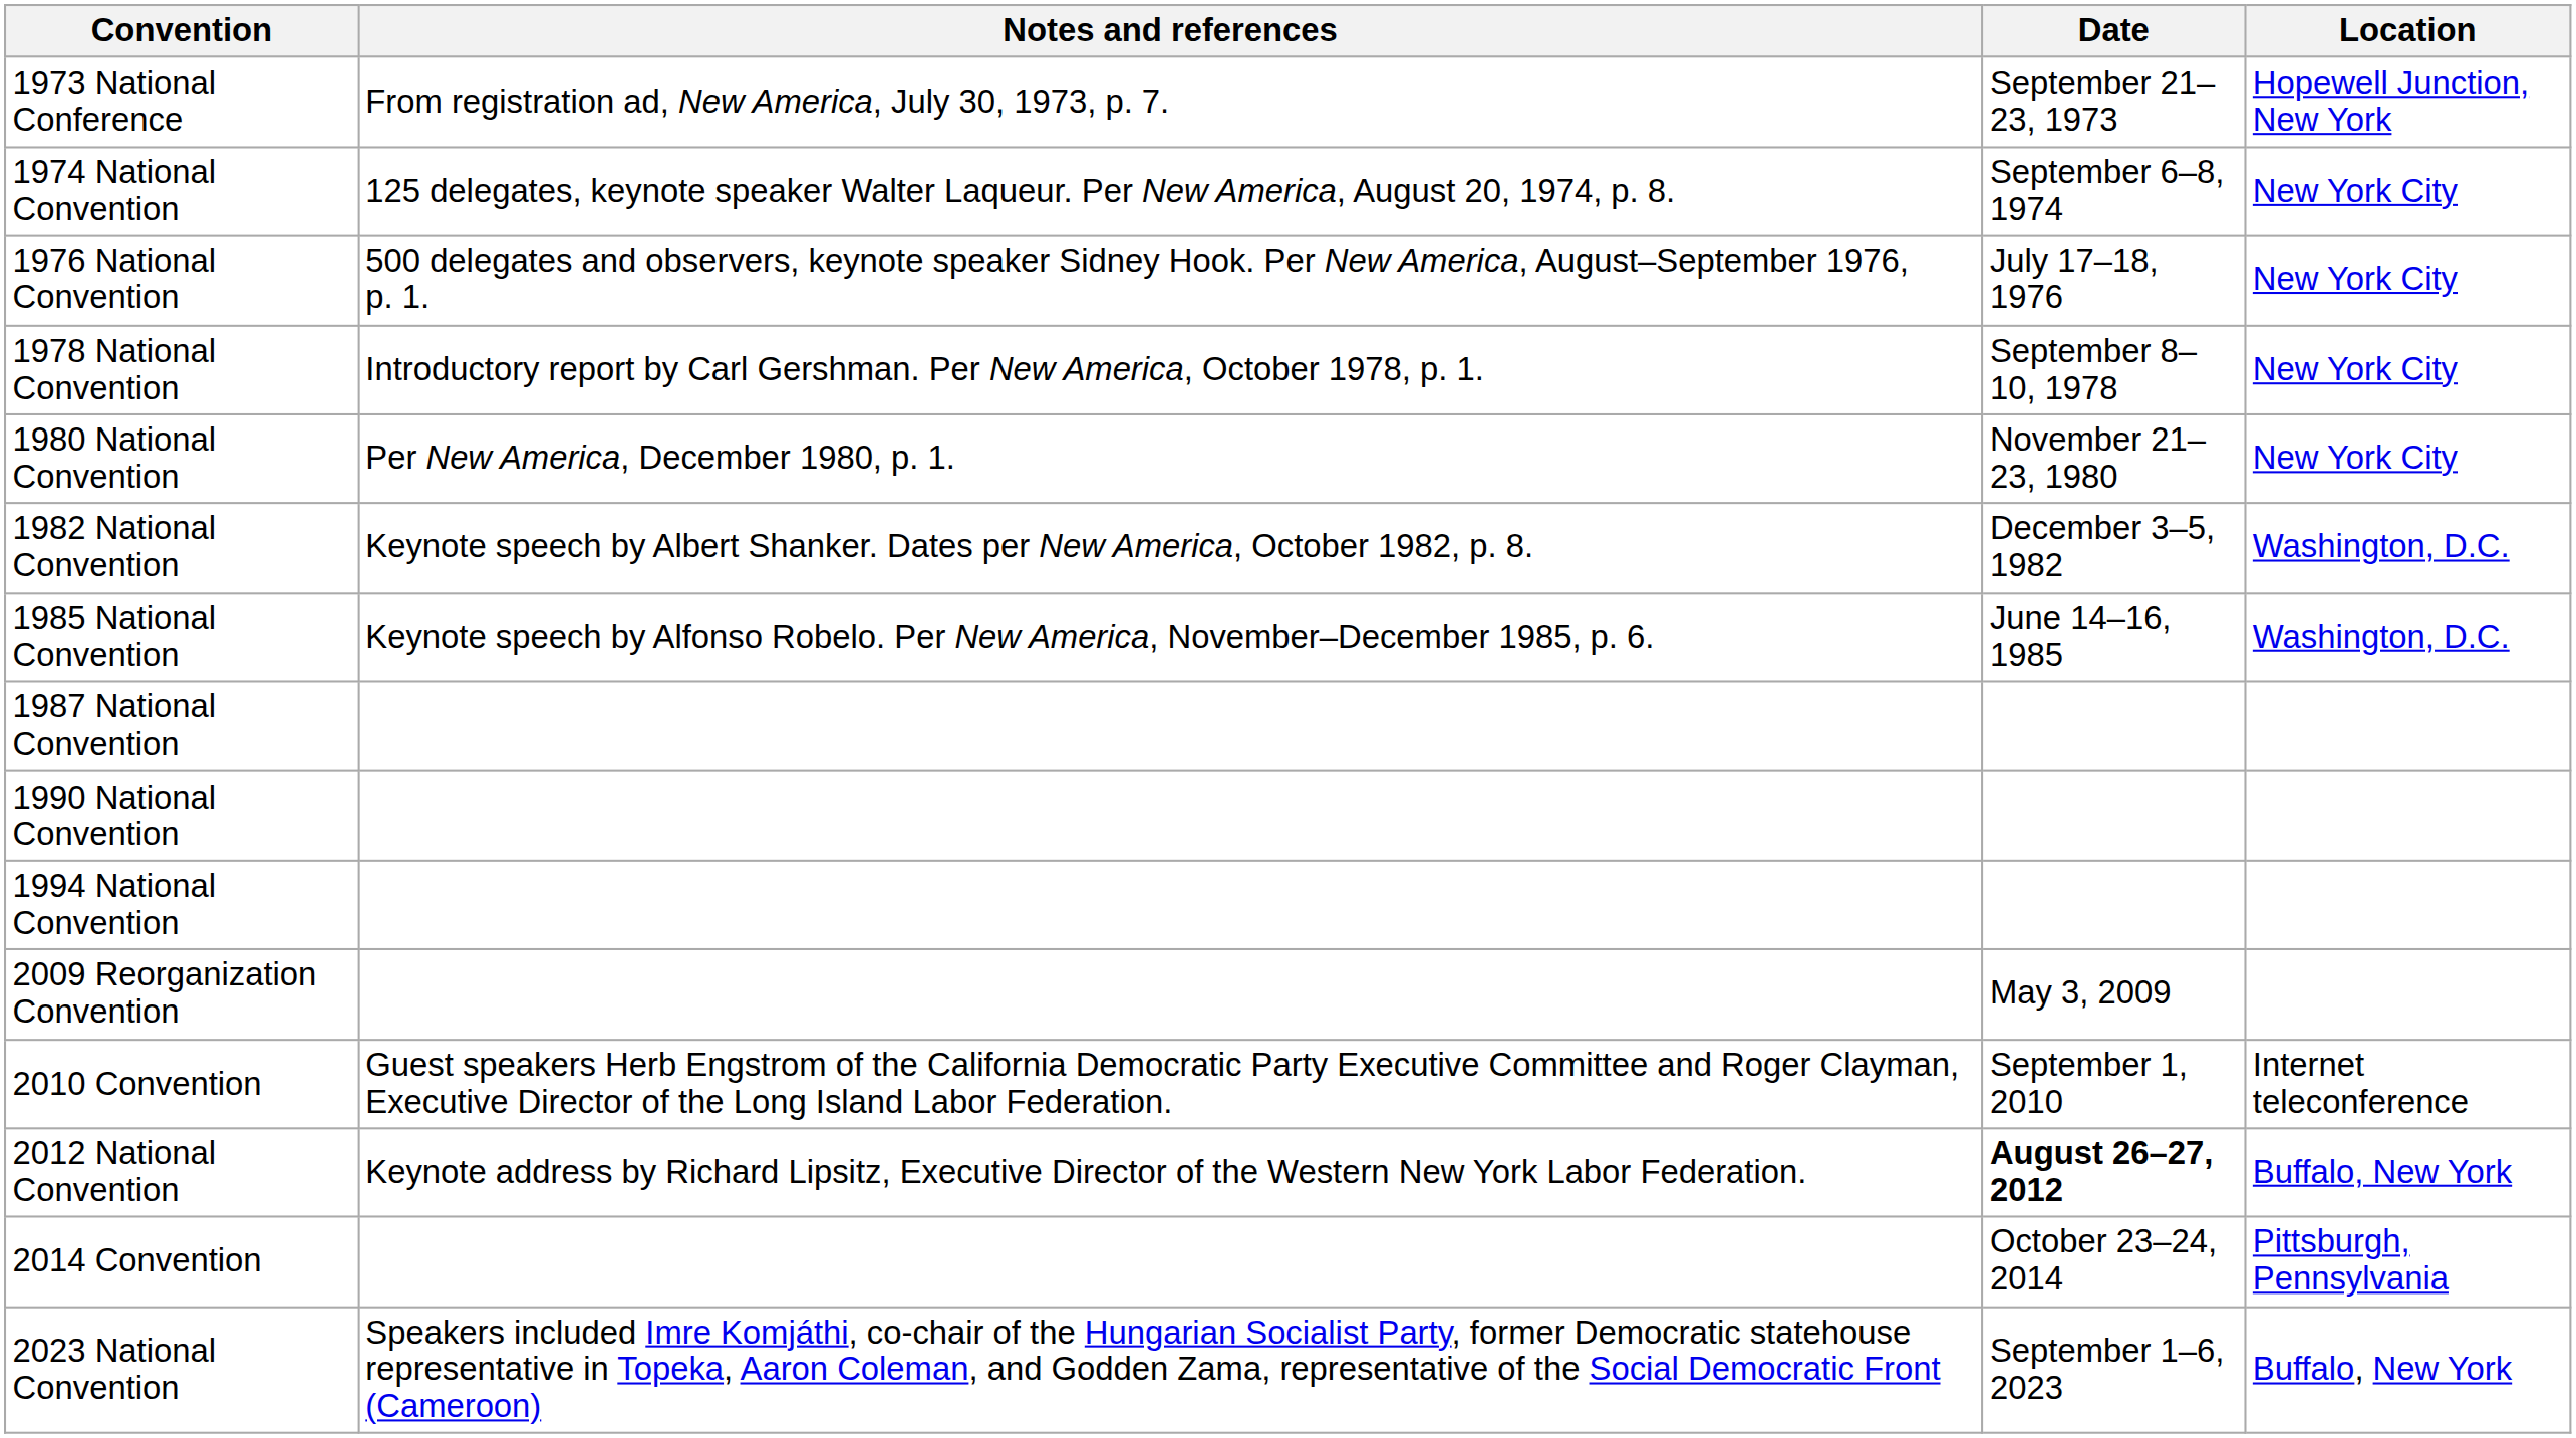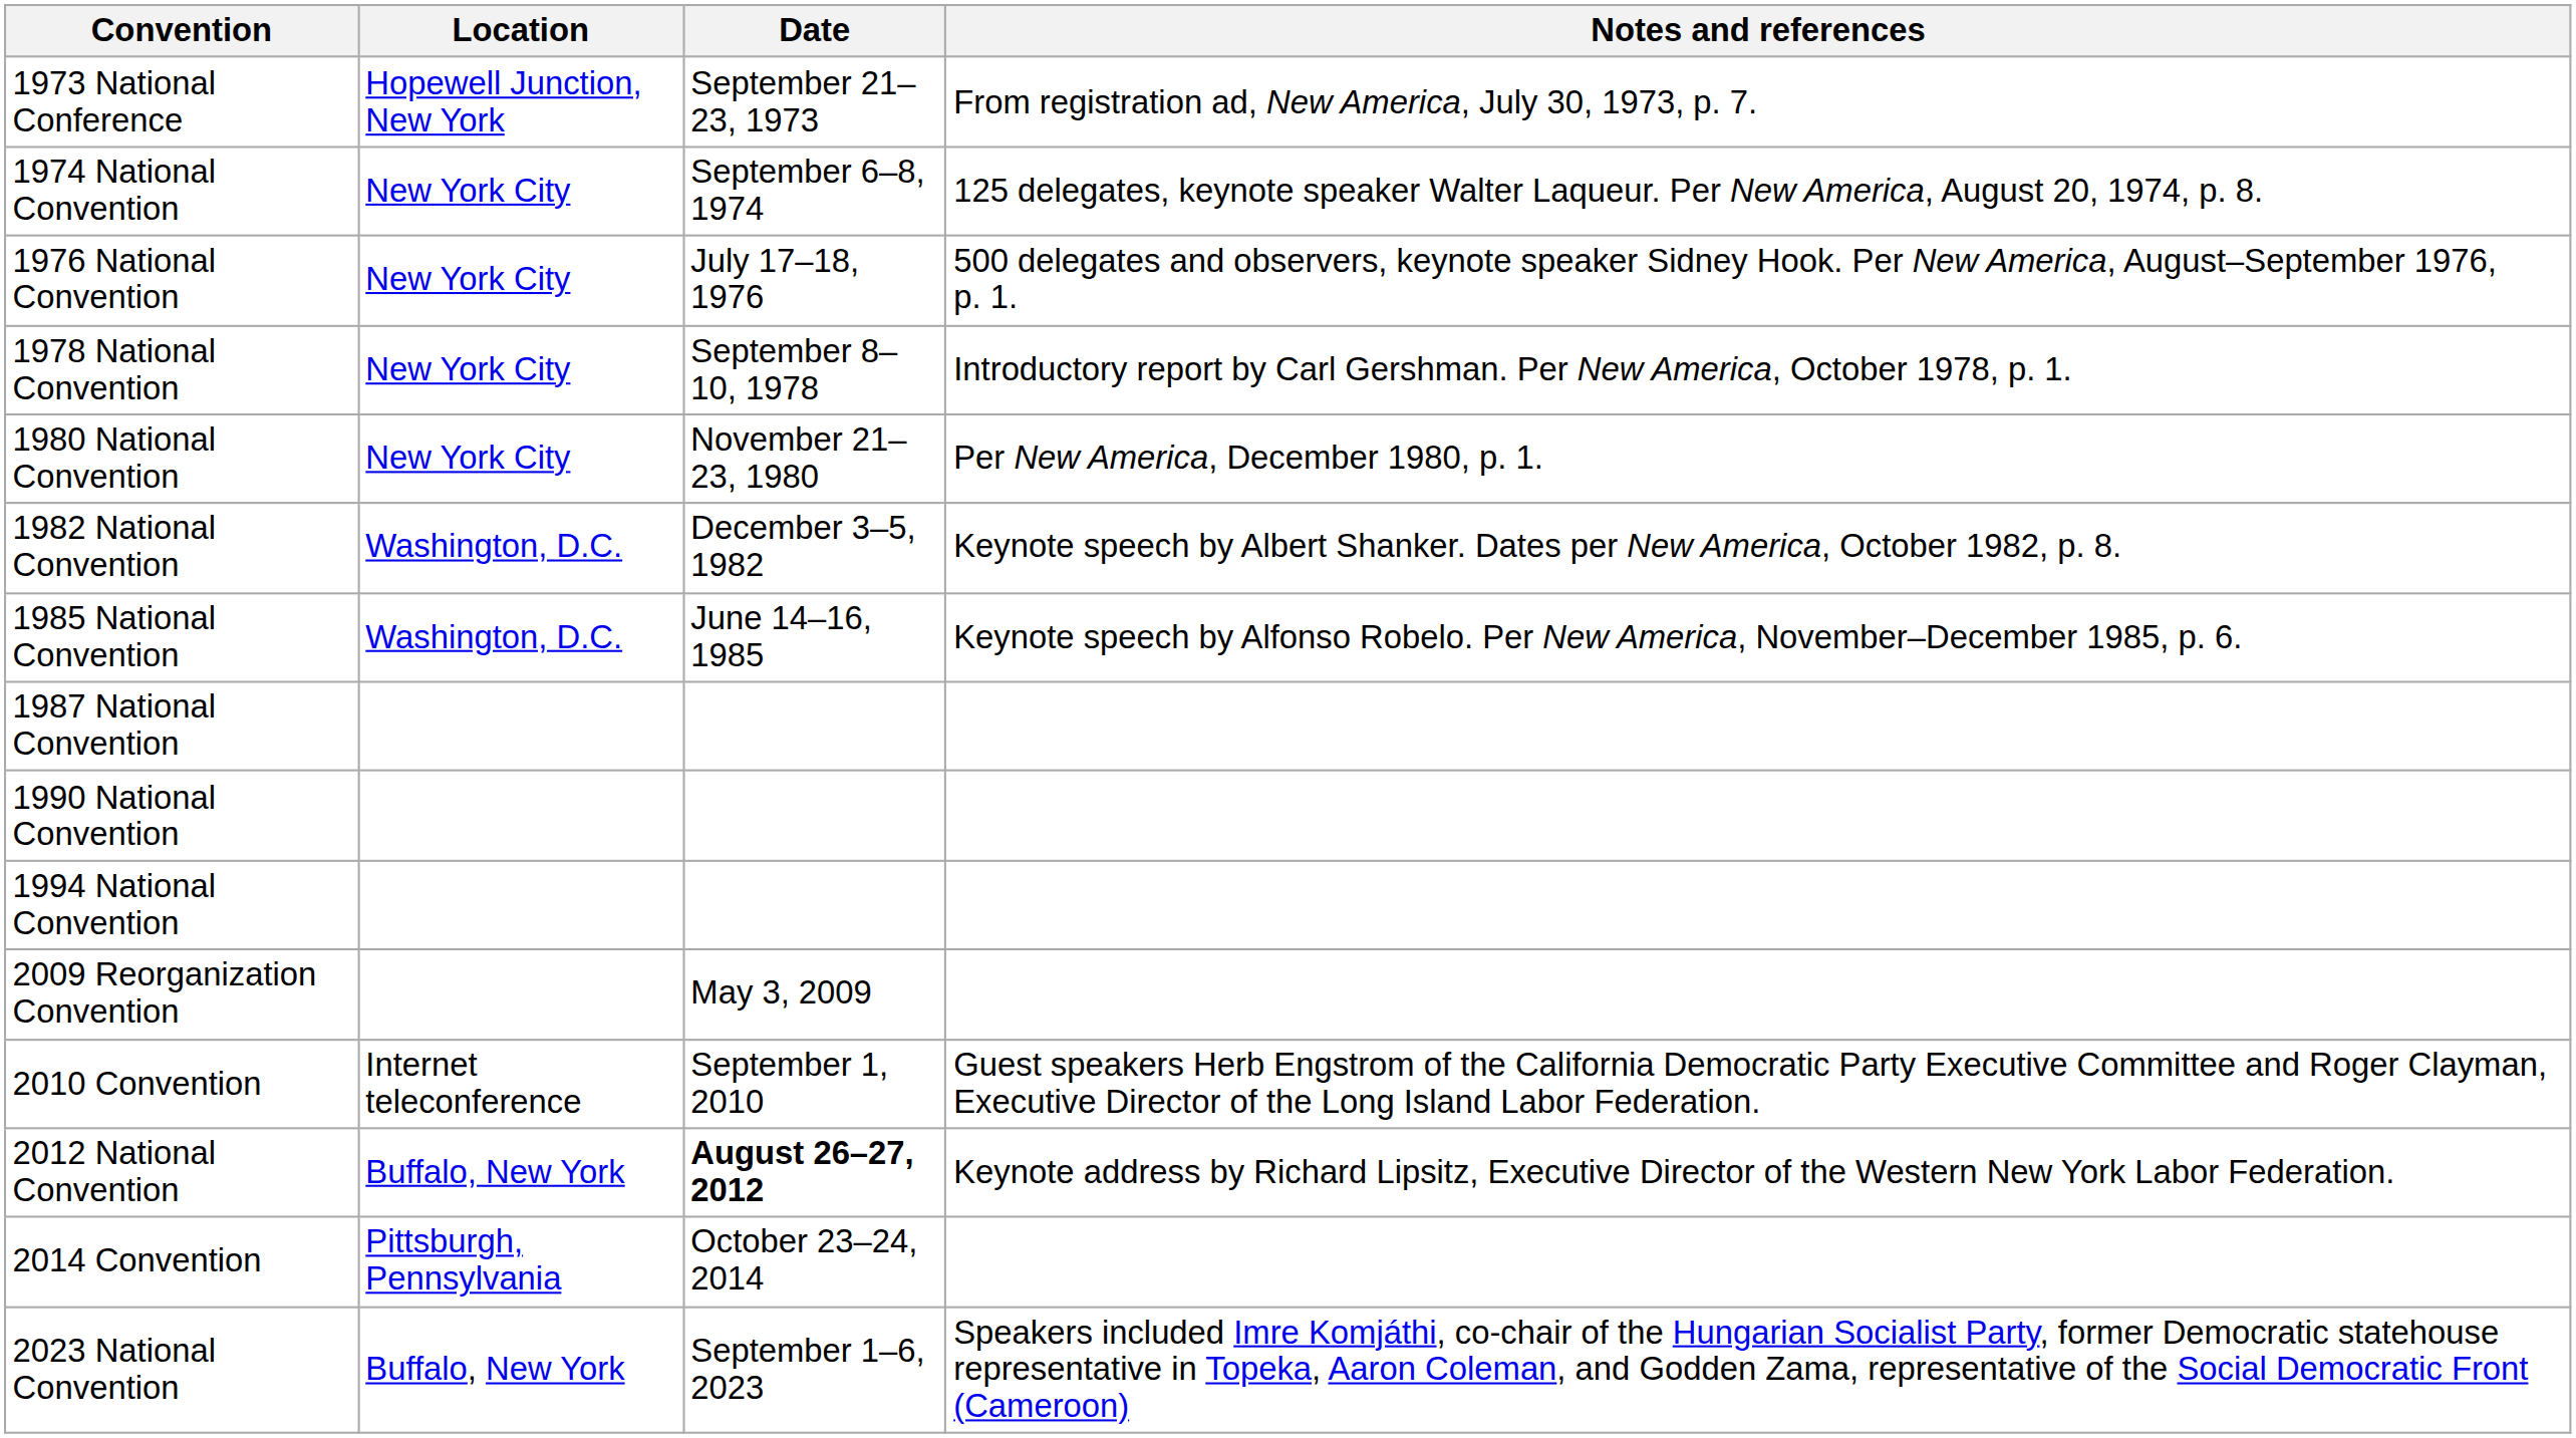 <table class="wikitable" style="Background:#fff;">
 <tr>
 <th>Convention</th>
+<th>Location</th>
+<th>Date</th>
 <th>Notes and references</th>
-<th>Date</th>
-<th>Location</th>
 </tr>
 <tr>
 <td>1973 National Conference</td>
+<td><a href='#'>Hopewell Junction, New York</a></td>
+<td>September 21–23, 1973</td>
 <td>From registration ad, <em>New America</em>, July 30, 1973, p. 7.</td>
-<td>September 21–23, 1973</td>
-<td><a href='#'>Hopewell Junction, New York</a></td>
 </tr>
 <tr>
 <td>1974 National Convention</td>
+<td><a href='#'>New York City</a></td>
+<td>September 6–8, 1974</td>
 <td>125 delegates, keynote speaker Walter Laqueur. Per <em>New America</em>, August 20, 1974, p. 8.</td>
-<td>September 6–8, 1974</td>
-<td><a href='#'>New York City</a></td>
 </tr>
 <tr>
 <td>1976 National Convention</td>
+<td><a href='#'>New York City</a></td>
+<td>July 17–18, 1976</td>
 <td>500 delegates and observers, keynote speaker Sidney Hook. Per <em>New America</em>, August–September 1976, p. 1.</td>
-<td>July 17–18, 1976</td>
-<td><a href='#'>New York City</a></td>
 </tr>
 <tr>
 <td>1978 National Convention</td>
+<td><a href='#'>New York City</a></td>
+<td>September 8–10, 1978</td>
 <td>Introductory report by Carl Gershman. Per <em>New America</em>, October 1978, p. 1.</td>
-<td>September 8–10, 1978</td>
-<td><a href='#'>New York City</a></td>
 </tr>
 <tr>
 <td>1980 National Convention</td>
+<td><a href='#'>New York City</a></td>
+<td>November 21–23, 1980</td>
 <td>Per <em>New America</em>, December 1980, p. 1.</td>
-<td>November 21–23, 1980</td>
-<td><a href='#'>New York City</a></td>
 </tr>
 <tr>
 <td>1982 National Convention</td>
+<td><a href='#'>Washington, D.C.</a></td>
+<td>December 3–5, 1982</td>
 <td>Keynote speech by Albert Shanker. Dates per <em>New America</em>, October 1982, p. 8.</td>
-<td>December 3–5, 1982</td>
-<td><a href='#'>Washington, D.C.</a></td>
 </tr>
 <tr>
 <td>1985 National Convention</td>
+<td><a href='#'>Washington, D.C.</a></td>
+<td>June 14–16, 1985</td>
 <td>Keynote speech by Alfonso Robelo. Per <em>New America</em>, November–December 1985, p. 6.</td>
-<td>June 14–16, 1985</td>
-<td><a href='#'>Washington, D.C.</a></td>
 </tr>
 <tr>
 <td>1987 National Convention</td>
 <td></td>
 <td></td>
 <td></td>
 </tr>
 <tr>
 <td>1990 National Convention</td>
 <td></td>
 <td></td>
 <td></td>
 </tr>
 <tr>
 <td>1994 National Convention</td>
 <td></td>
 <td></td>
 <td></td>
 </tr>
 <tr>
 <td>2009 Reorganization Convention</td>
 <td></td>
 <td>May 3, 2009</td>
 <td></td>
 </tr>
 <tr>
 <td>2010 Convention</td>
+<td>Internet teleconference</td>
+<td>September 1, 2010</td>
 <td>Guest speakers Herb Engstrom of the California Democratic Party Executive Committee and Roger Clayman, Executive Director of the Long Island Labor Federation.</td>
-<td>September 1, 2010</td>
-<td>Internet teleconference</td>
 </tr>
 <tr>
 <td>2012 National Convention</td>
+<td><a href='#'>Buffalo, New York</a></td>
+<td><strong>August 26–27, 2012</strong></td>
 <td>Keynote address by Richard Lipsitz, Executive Director of the Western New York Labor Federation.</td>
-<td><strong>August 26–27, 2012</strong></td>
-<td><a href='#'>Buffalo, New York</a></td>
 </tr>
 <tr>
 <td>2014 Convention</td>
+<td><a href='#'>Pittsburgh, Pennsylvania</a></td>
+<td>October 23–24, 2014</td>
 <td></td>
-<td>October 23–24, 2014</td>
-<td><a href='#'>Pittsburgh, Pennsylvania</a></td>
 </tr>
 <tr>
 <td>2023 National Convention</td>
+<td><a href='#'>Buffalo</a>, <a href='#'>New York</a></td>
+<td>September 1–6, 2023</td>
 <td>Speakers included <a href='#'>Imre Komjáthi</a>, co-chair of the <a href='#'>Hungarian Socialist Party</a>, former Democratic statehouse representative in <a href='#'>Topeka</a>, <a href='#'>Aaron Coleman</a>, and Godden Zama, representative of the <a href='#'>Social Democratic Front (Cameroon)</a></td>
-<td>September 1–6, 2023</td>
-<td><a href='#'>Buffalo</a>, <a href='#'>New York</a></td>
 </tr>
 </table>
